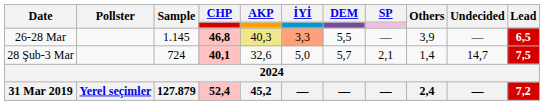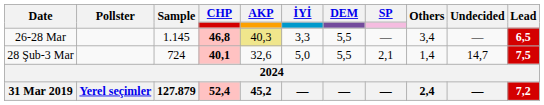 <table class="wikitable mw-collapsible" style="text-align:center; font-size:85%; line-height:14px;">
 <tr>
 <th rowspan="2">Date</th>
 <th rowspan="2">Pollster</th>
 <th rowspan="2">Sample</th>
 <th style="width:3em;"><a href='#'>CHP</a></th>
 <th style="width:3em;"><a href='#'>AKP</a></th>
 <th style="width:3em;"><a href='#'>İYİ</a></th>
 <th style="width:3em;"><a href='#'>DEM</a></th>
 <th style="width:3em;"><a href='#'>SP</a></th>
 <th rowspan="2">Others</th>
 <th rowspan="2">Undecided</th>
 <th rowspan="2">Lead</th>
 </tr>
 <tr>
 <th style="background:#d40000;"></th>
 <th style="background:#fda000;"></th>
 <th style="background:#0099cc;"></th>
 <th style="background:#734B9C;"></th>
 <th style="background:#F5BCE0;"></th>
 </tr>
 <tr>
 <td>26-28 Mar</td>
 <td></td>
 <td>1.145</td>
 <td style="background:#FFC2C2"><strong>46,8</strong></td>
 <td style="background: khaki;">40,3</td>
-<td style="background: lightsalmon;">3,3</td>
+<td>3,3</td>
 <td>5,5</td>
 <td>—</td>
-<td>3,9</td>
+<td>3,4</td>
 <td>—</td>
 <th style="background:#d40000; color:white;">6,5</th>
 </tr>
 <tr>
 <td>28 Şub-3 Mar</td>
 <td></td>
 <td>724</td>
 <td style="background:#FFC2C2"><strong>40,1</strong></td>
 <td>32,6</td>
 <td>5,0</td>
-<td>5,7</td>
+<td>5,5</td>
 <td>2,1</td>
 <td>1,4</td>
 <td>14,7</td>
 <th style="background:#d40000; color:white;">7,5</th>
 </tr>
 <tr>
 <th colspan="11">2024</th>
 </tr>
 <tr>
 <th>31 Mar 2019</th>
 <th><a href='#'>Yerel seçimler</a></th>
 <th>127.879</th>
 <th style="background:#FFC2C2"><strong>52,4</strong></th>
 <th>45,2</th>
 <th>—</th>
 <th>—</th>
 <th>—</th>
 <th>2,4</th>
 <th>—</th>
 <th style="background:#d40000; color:white;">7,2</th>
 </tr>
 </table>
